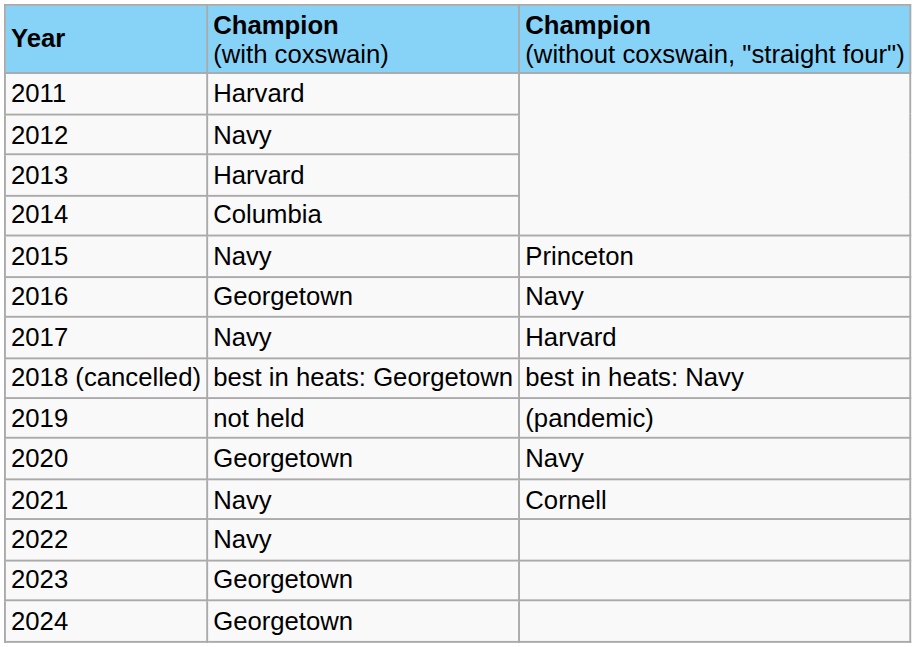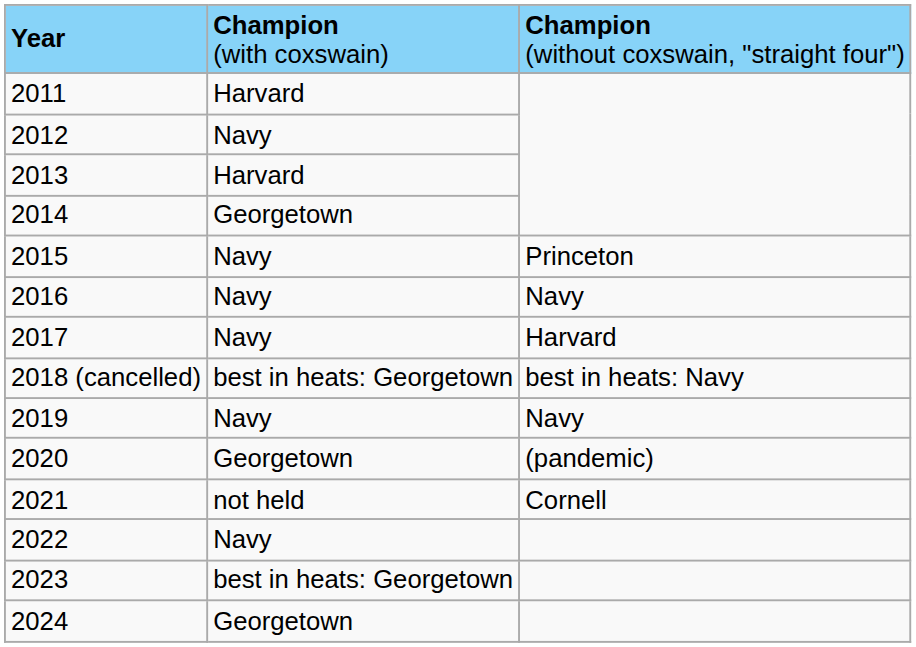 <table class="wikitable" style="font-size:85%;">
 <tr ! style="background-color: #87D3F8;">
 <td><strong>Year</strong></td>
 <td><strong>Champion</strong><br>(with coxswain)</td>
 <td><strong>Champion</strong><br>(without coxswain, "straight four")</td>
 </tr>
 <tr --->
 <td>2011</td>
 <td>Harvard</td>
 <td rowspan=4></td>
 </tr>
 <tr --->
 <td>2012</td>
 <td>Navy</td>
 </tr>
 <tr --->
 <td>2013</td>
 <td>Harvard</td>
 </tr>
 <tr --->
 <td>2014</td>
-<td>Columbia</td>
+<td>Georgetown</td>
 </tr>
 <tr --->
 <td>2015</td>
 <td>Navy</td>
 <td>Princeton</td>
 </tr>
 <tr --->
 <td>2016</td>
-<td>Georgetown</td>
+<td>Navy</td>
 <td>Navy</td>
 </tr>
 <tr --->
 <td>2017</td>
 <td>Navy</td>
 <td>Harvard</td>
 </tr>
 <tr --->
 <td>2018 (cancelled)</td>
 <td>best in heats: Georgetown</td>
 <td>best in heats: Navy</td>
 </tr>
 <tr --->
 <td>2019</td>
-<td>not held</td>
-<td>(pandemic)</td>
+<td>Navy</td>
+<td>Navy</td>
 </tr>
 <tr --->
 <td>2020</td>
 <td>Georgetown</td>
-<td>Navy</td>
+<td>(pandemic)</td>
 </tr>
 <tr --->
 <td>2021</td>
-<td>Navy</td>
+<td>not held</td>
 <td>Cornell</td>
 </tr>
 <tr --->
 <td>2022</td>
 <td>Navy</td>
 <td></td>
 </tr>
 <tr>
 <td>2023</td>
-<td>Georgetown</td>
+<td>best in heats: Georgetown</td>
 <td></td>
 </tr>
 <tr>
 <td>2024</td>
 <td>Georgetown</td>
 <td></td>
 </tr>
 </table>
